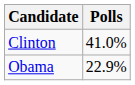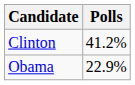 <table class="wikitable sortable floatright">
 <tr>
 <th>Candidate</th>
 <th>Polls</th>
 </tr>
 <tr>
 <td><a href='#'>Clinton</a></td>
-<td>41.0%</td>
+<td>41.2%</td>
 </tr>
 <tr>
 <td><a href='#'>Obama</a></td>
 <td>22.9%</td>
 </tr>
 </table>
